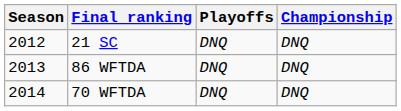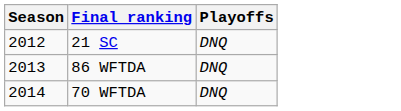 <table class="wikitable sortable">
 <tr>
 <th>Season</th>
 <th><a href='#'>Final ranking</a></th>
 <th>Playoffs</th>
-<th><a href='#'>Championship</a></th>
 </tr>
 <tr>
 <td>2012</td>
 <td>21 <a href='#'>SC</a></td>
-<td><em>DNQ</em></td>
 <td><em>DNQ</em></td>
 </tr>
 <tr>
 <td>2013</td>
 <td>86 WFTDA</td>
 <td><em>DNQ</em></td>
-<td><em>DNQ</em></td>
 </tr>
 <tr>
 <td>2014</td>
 <td>70 WFTDA</td>
 <td><em>DNQ</em></td>
-<td><em>DNQ</em></td>
 </tr>
 </table>
